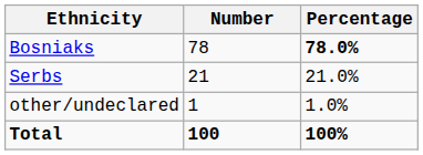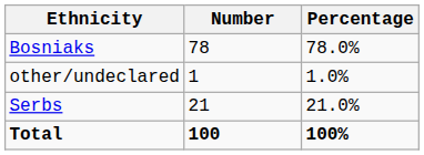 <table class="wikitable">
 <tr>
 <th width="100px">Ethnicity</th>
 <th width="80px">Number</th>
 <th width="80px">Percentage</th>
 </tr>
 <tr>
 <td><a href='#'>Bosniaks</a></td>
 <td>78</td>
-<td><strong>78.0%</strong></td>
+<td>78.0%</td>
+</tr>
+<tr>
+<td>other/undeclared</td>
+<td>1</td>
+<td>1.0%</td>
 </tr>
 <tr>
 <td><a href='#'>Serbs</a></td>
 <td>21</td>
 <td>21.0%</td>
 </tr>
 <tr>
-<td>other/undeclared</td>
-<td>1</td>
-<td>1.0%</td>
-</tr>
-<tr>
 <td><strong>Total</strong></td>
 <td><strong>100</strong></td>
 <td><strong>100%</strong></td>
 </tr>
 </table>
